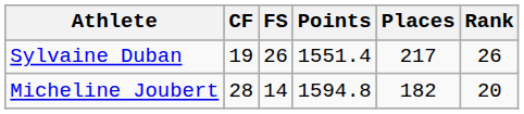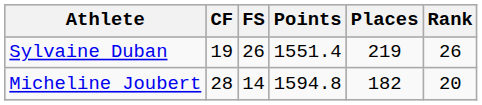 <table class="wikitable" border="1" style="font-size:90%">
 <tr>
 <th>Athlete</th>
 <th>CF</th>
 <th>FS</th>
 <th>Points</th>
 <th>Places</th>
 <th>Rank</th>
 </tr>
 <tr align=center>
 <td align=left><a href='#'>Sylvaine Duban</a></td>
 <td>19</td>
 <td>26</td>
 <td>1551.4</td>
-<td>217</td>
+<td>219</td>
 <td>26</td>
 </tr>
 <tr align=center>
 <td align=left><a href='#'>Micheline Joubert</a></td>
 <td>28</td>
 <td>14</td>
 <td>1594.8</td>
 <td>182</td>
 <td>20</td>
 </tr>
 </table>
